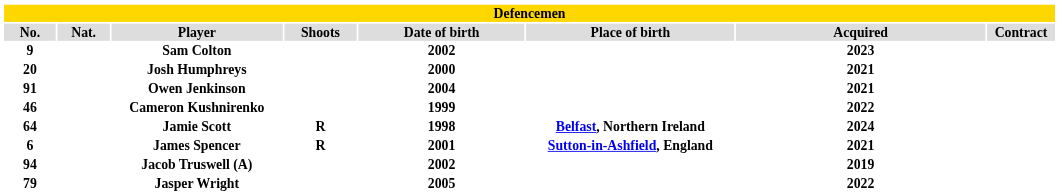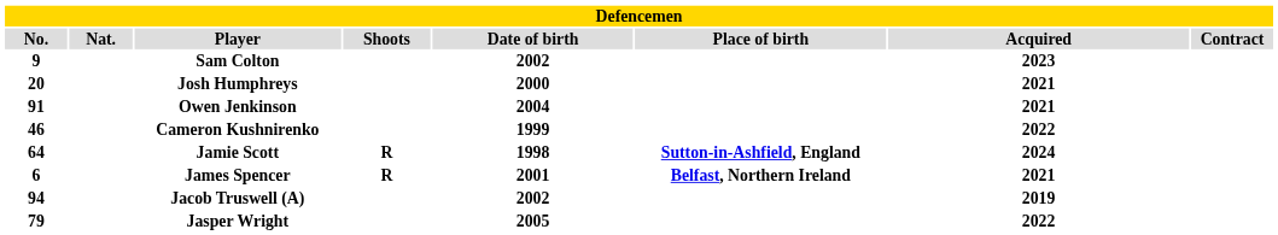 <table class="toccolours" style="width:97%; clear:both; margin:1.5em auto; text-align:center;">
 <tr>
 <th colspan="11" style="background:gold; color:black;">Defencemen</th>
 </tr>
 <tr style="background:#ddd;">
 <th width="5%">No.</th>
 <th width="5%">Nat.</th>
 <th !width="22%">Player</th>
 <th width="7%">Shoots</th>
 <th width="16%">Date of birth</th>
 <th width="20%">Place of birth</th>
 <th width="24%">Acquired</th>
 <td><strong>Contract</strong></td>
 </tr>
 <tr>
 <th>9</th>
 <td></td>
 <th>Sam Colton</th>
 <th></th>
 <th>2002</th>
 <th></th>
 <th>2023</th>
 <td></td>
 </tr>
 <tr>
 <th>20</th>
 <td></td>
 <th>Josh Humphreys</th>
 <th></th>
 <th>2000</th>
 <th></th>
 <th>2021</th>
 <td></td>
 </tr>
 <tr>
 <th>91</th>
 <td></td>
 <th>Owen Jenkinson</th>
 <th></th>
 <th>2004</th>
 <th></th>
 <th>2021</th>
 <td></td>
 </tr>
 <tr>
 <th>46</th>
 <td></td>
 <th>Cameron Kushnirenko</th>
 <th></th>
 <th>1999</th>
 <th></th>
 <th>2022</th>
 <td></td>
 </tr>
 <tr>
 <th>64</th>
 <td></td>
 <th>Jamie Scott</th>
 <th>R</th>
 <th>1998</th>
-<th><a href='#'>Belfast</a>, Northern Ireland</th>
+<th><a href='#'>Sutton-in-Ashfield</a>, England</th>
 <th>2024</th>
 <td></td>
 </tr>
 <tr>
 <th>6</th>
 <td></td>
 <th>James Spencer</th>
 <th>R</th>
 <th>2001</th>
-<th><a href='#'>Sutton-in-Ashfield</a>, England</th>
+<th><a href='#'>Belfast</a>, Northern Ireland</th>
 <th>2021</th>
 <td></td>
 </tr>
 <tr>
 <th>94</th>
 <td></td>
 <th>Jacob Truswell (A)</th>
 <th></th>
 <th>2002</th>
 <th></th>
 <th>2019</th>
 <td></td>
 </tr>
 <tr>
 <th>79</th>
 <td></td>
 <th>Jasper Wright</th>
 <th></th>
 <th>2005</th>
 <th></th>
 <th>2022</th>
 <td></td>
 </tr>
 </table>
